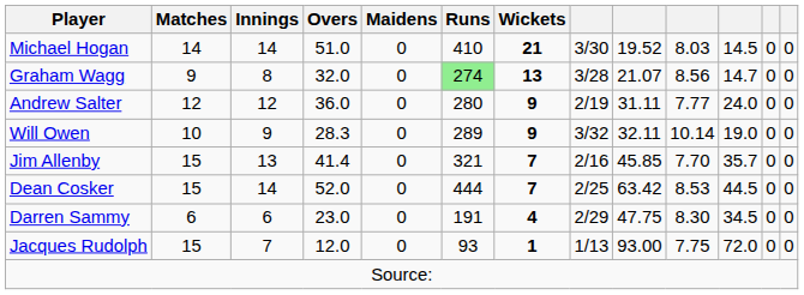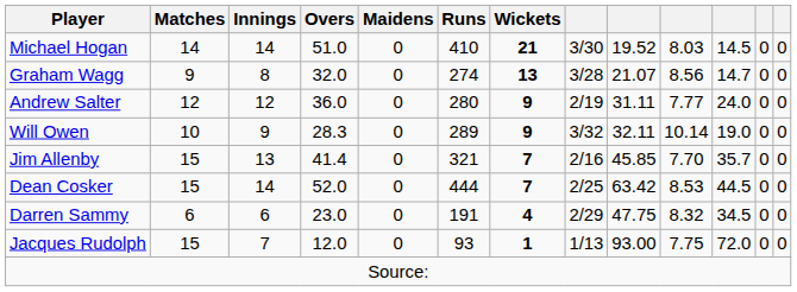 <table class="wikitable" style="text-align:center">
 <tr>
 <th>Player</th>
 <th>Matches</th>
 <th>Innings</th>
 <th>Overs</th>
 <th>Maidens</th>
 <th>Runs</th>
 <th>Wickets</th>
 <th></th>
 <th></th>
 <th></th>
 <th></th>
 <th></th>
 <th></th>
 </tr>
 <tr>
 <td align="left"><a href='#'>Michael Hogan</a></td>
 <td>14</td>
 <td>14</td>
 <td>51.0</td>
 <td>0</td>
 <td>410</td>
 <td><strong>21</strong></td>
 <td>3/30</td>
 <td>19.52</td>
 <td>8.03</td>
 <td>14.5</td>
 <td>0</td>
 <td>0</td>
 </tr>
 <tr>
 <td align="left"><a href='#'>Graham Wagg</a></td>
 <td>9</td>
 <td>8</td>
 <td>32.0</td>
 <td>0</td>
-<td style="background: lightgreen;">274</td>
+<td>274</td>
 <td><strong>13</strong></td>
 <td>3/28</td>
 <td>21.07</td>
 <td>8.56</td>
 <td>14.7</td>
 <td>0</td>
 <td>0</td>
 </tr>
 <tr>
 <td align="left"><a href='#'>Andrew Salter</a></td>
 <td>12</td>
 <td>12</td>
 <td>36.0</td>
 <td>0</td>
 <td>280</td>
 <td><strong>9</strong></td>
 <td>2/19</td>
 <td>31.11</td>
 <td>7.77</td>
 <td>24.0</td>
 <td>0</td>
 <td>0</td>
 </tr>
 <tr>
 <td align="left"><a href='#'>Will Owen</a></td>
 <td>10</td>
 <td>9</td>
 <td>28.3</td>
 <td>0</td>
 <td>289</td>
 <td><strong>9</strong></td>
 <td>3/32</td>
 <td>32.11</td>
 <td>10.14</td>
 <td>19.0</td>
 <td>0</td>
 <td>0</td>
 </tr>
 <tr>
 <td align="left"><a href='#'>Jim Allenby</a></td>
 <td>15</td>
 <td>13</td>
 <td>41.4</td>
 <td>0</td>
 <td>321</td>
 <td><strong>7</strong></td>
 <td>2/16</td>
 <td>45.85</td>
 <td>7.70</td>
 <td>35.7</td>
 <td>0</td>
 <td>0</td>
 </tr>
 <tr>
 <td align="left"><a href='#'>Dean Cosker</a></td>
 <td>15</td>
 <td>14</td>
 <td>52.0</td>
 <td>0</td>
 <td>444</td>
 <td><strong>7</strong></td>
 <td>2/25</td>
 <td>63.42</td>
 <td>8.53</td>
 <td>44.5</td>
 <td>0</td>
 <td>0</td>
 </tr>
 <tr>
 <td align="left"><a href='#'>Darren Sammy</a></td>
 <td>6</td>
 <td>6</td>
 <td>23.0</td>
 <td>0</td>
 <td>191</td>
 <td><strong>4</strong></td>
 <td>2/29</td>
 <td>47.75</td>
-<td>8.30</td>
+<td>8.32</td>
 <td>34.5</td>
 <td>0</td>
 <td>0</td>
 </tr>
 <tr>
 <td align="left"><a href='#'>Jacques Rudolph</a></td>
 <td>15</td>
 <td>7</td>
 <td>12.0</td>
 <td>0</td>
 <td>93</td>
 <td><strong>1</strong></td>
 <td>1/13</td>
 <td>93.00</td>
 <td>7.75</td>
 <td>72.0</td>
 <td>0</td>
 <td>0</td>
 </tr>
 <tr>
 <td colspan="14">Source:</td>
 </tr>
 </table>
